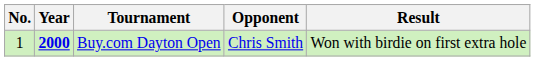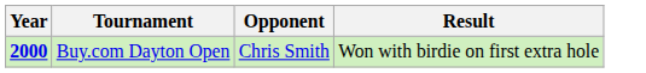 <table class="wikitable" style="font-size:95%;">
 <tr>
-<th>No.</th>
 <th>Year</th>
 <th>Tournament</th>
 <th>Opponent</th>
 <th>Result</th>
 </tr>
 <tr style="background:#D0F0C0;">
-<td align=center>1</td>
 <td><strong><a href='#'>2000</a></strong></td>
 <td><a href='#'>Buy.com Dayton Open</a></td>
 <td> <a href='#'>Chris Smith</a></td>
 <td>Won with birdie on first extra hole</td>
 </tr>
 </table>
